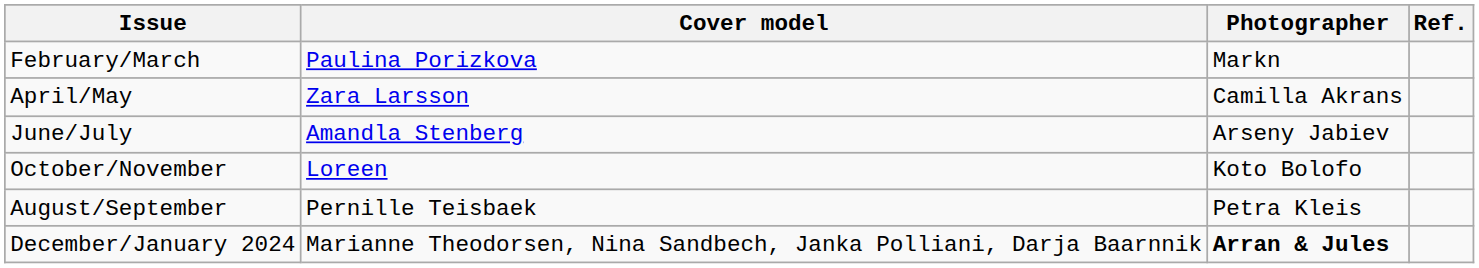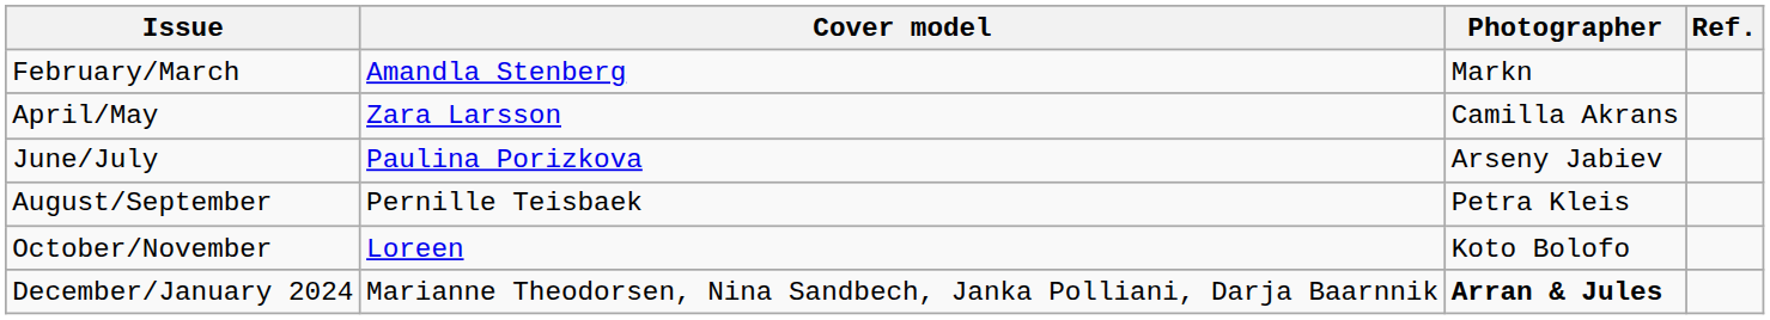 <table class="sortable wikitable">
 <tr>
 <th>Issue</th>
 <th>Cover model</th>
 <th>Photographer</th>
 <th>Ref.</th>
 </tr>
 <tr>
 <td>February/March</td>
-<td><a href='#'>Paulina Porizkova</a></td>
+<td><a href='#'>Amandla Stenberg</a></td>
 <td>Markn</td>
 <td></td>
 </tr>
 <tr>
 <td>April/May</td>
 <td><a href='#'>Zara Larsson</a></td>
 <td>Camilla Akrans</td>
 <td></td>
 </tr>
 <tr>
 <td>June/July</td>
-<td><a href='#'>Amandla Stenberg</a></td>
+<td><a href='#'>Paulina Porizkova</a></td>
 <td>Arseny Jabiev</td>
+<td></td>
+</tr>
+<tr>
+<td>August/September</td>
+<td>Pernille Teisbaek</td>
+<td>Petra Kleis</td>
 <td></td>
 </tr>
 <tr>
 <td>October/November</td>
 <td><a href='#'>Loreen</a></td>
 <td>Koto Bolofo</td>
 <td></td>
 </tr>
 <tr>
-<td>August/September</td>
-<td>Pernille Teisbaek</td>
-<td>Petra Kleis</td>
-<td></td>
-</tr>
-<tr>
 <td>December/January 2024</td>
 <td>Marianne Theodorsen, Nina Sandbech, Janka Polliani, Darja Baarnnik</td>
 <td><strong>Arran & Jules</strong></td>
 <td></td>
 </tr>
 </table>
